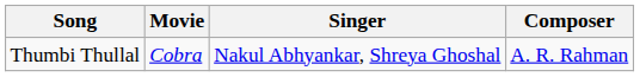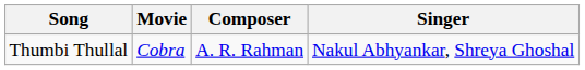 <table class="wikitable">
 <tr>
 <th>Song</th>
 <th>Movie</th>
+<th>Composer</th>
 <th>Singer</th>
-<th>Composer</th>
 </tr>
 <tr>
 <td>Thumbi Thullal</td>
 <td><em><a href='#'>Cobra</a></em></td>
+<td><a href='#'>A. R. Rahman</a></td>
 <td><a href='#'>Nakul Abhyankar</a>, <a href='#'>Shreya Ghoshal</a></td>
-<td><a href='#'>A. R. Rahman</a></td>
 </tr>
 </table>
